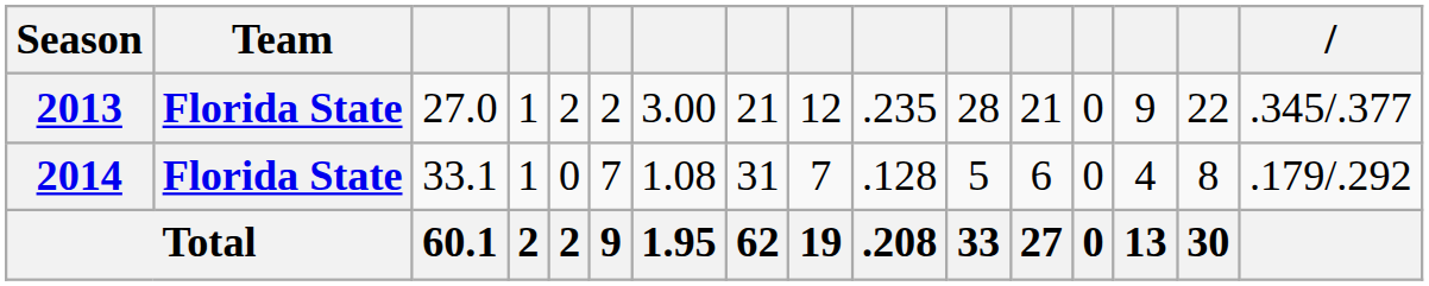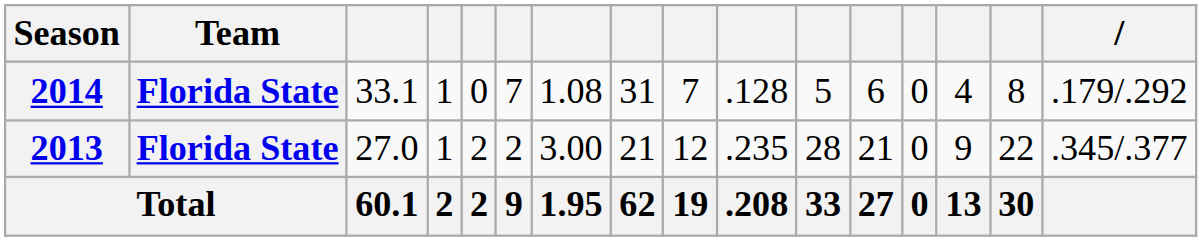 <table class="wikitable" style="text-align:center;">
 <tr>
 <th>Season</th>
 <th>Team</th>
 <th></th>
 <th></th>
 <th></th>
 <th></th>
 <th></th>
 <th></th>
 <th></th>
 <th></th>
 <th></th>
 <th></th>
 <th></th>
 <th></th>
 <th></th>
 <th>/</th>
 </tr>
 <tr>
+<th><a href='#'>2014</a></th>
+<th><a href='#'>Florida State</a></th>
+<td>33.1</td>
+<td>1</td>
+<td>0</td>
+<td>7</td>
+<td>1.08</td>
+<td>31</td>
+<td>7</td>
+<td>.128</td>
+<td>5</td>
+<td>6</td>
+<td>0</td>
+<td>4</td>
+<td>8</td>
+<td>.179/.292</td>
+</tr>
+<tr>
 <th><a href='#'>2013</a></th>
 <th><a href='#'>Florida State</a></th>
 <td>27.0</td>
 <td>1</td>
 <td>2</td>
 <td>2</td>
 <td>3.00</td>
 <td>21</td>
 <td>12</td>
 <td>.235</td>
 <td>28</td>
 <td>21</td>
 <td>0</td>
 <td>9</td>
 <td>22</td>
 <td>.345/.377</td>
-</tr>
-<tr>
-<th><a href='#'>2014</a></th>
-<th><a href='#'>Florida State</a></th>
-<td>33.1</td>
-<td>1</td>
-<td>0</td>
-<td>7</td>
-<td>1.08</td>
-<td>31</td>
-<td>7</td>
-<td>.128</td>
-<td>5</td>
-<td>6</td>
-<td>0</td>
-<td>4</td>
-<td>8</td>
-<td>.179/.292</td>
 </tr>
 <tr>
 <th colspan="2">Total</th>
 <th>60.1</th>
 <th>2</th>
 <th>2</th>
 <th>9</th>
 <th>1.95</th>
 <th>62</th>
 <th>19</th>
 <th>.208</th>
 <th>33</th>
 <th>27</th>
 <th>0</th>
 <th>13</th>
 <th>30</th>
 <th></th>
 </tr>
 </table>
